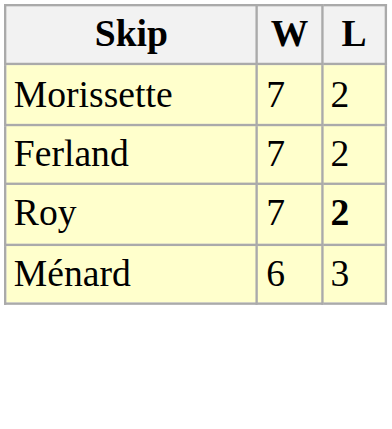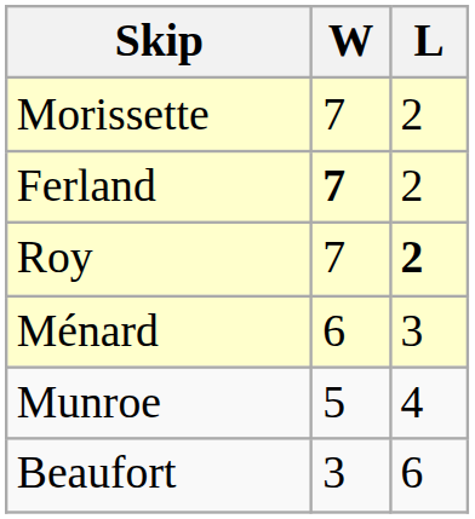 <table class="wikitable">
 <tr>
 <th width=100px>Skip</th>
 <th width=20px>W</th>
 <th width=20px>L</th>
 </tr>
 <tr bgcolor=#ffffcc>
 <td>Morissette</td>
 <td>7</td>
 <td>2</td>
 </tr>
 <tr bgcolor=#ffffcc>
 <td>Ferland</td>
-<td>7</td>
+<td><strong>7</strong></td>
 <td>2</td>
 </tr>
 <tr bgcolor=#ffffcc>
 <td>Roy</td>
 <td>7</td>
 <td><strong>2</strong></td>
 </tr>
 <tr bgcolor=#ffffcc>
 <td>Ménard</td>
 <td>6</td>
 <td>3</td>
 </tr>
+<tr>
+<td>Munroe</td>
+<td>5</td>
+<td>4</td>
+</tr>
+<tr>
+<td>Beaufort</td>
+<td>3</td>
+<td>6</td>
+</tr>
 </table>
